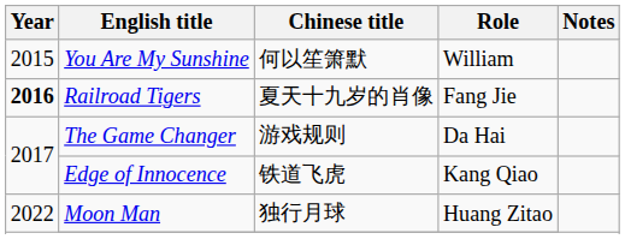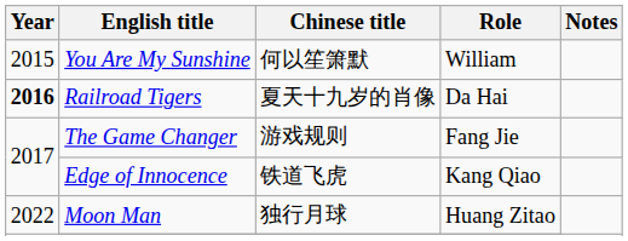 <table class="wikitable">
 <tr>
 <th>Year</th>
 <th>English title</th>
 <th>Chinese title</th>
 <th>Role</th>
 <th>Notes</th>
 </tr>
 <tr>
 <td rowspan="1">2015</td>
 <td><em><a href='#'>You Are My Sunshine</a></em></td>
 <td>何以笙箫默</td>
 <td>William</td>
 <td></td>
 </tr>
 <tr>
 <td rowspan="1"><strong>2016</strong></td>
 <td><em><a href='#'>Railroad Tigers</a></em></td>
 <td>夏天十九岁的肖像</td>
-<td>Fang Jie</td>
+<td>Da Hai</td>
 <td></td>
 </tr>
 <tr>
 <td rowspan="2">2017</td>
 <td><em><a href='#'>The Game Changer</a></em></td>
 <td>游戏规则</td>
-<td>Da Hai</td>
+<td>Fang Jie</td>
 <td></td>
 </tr>
 <tr>
 <td><em><a href='#'>Edge of Innocence</a></em></td>
 <td>铁道飞虎</td>
 <td>Kang Qiao</td>
 <td></td>
 </tr>
 <tr>
 <td rowspan="2">2022</td>
 <td><em><a href='#'>Moon Man</a></em></td>
 <td>独行月球</td>
 <td>Huang Zitao</td>
 </tr>
 <tr>
 </tr>
 </table>
